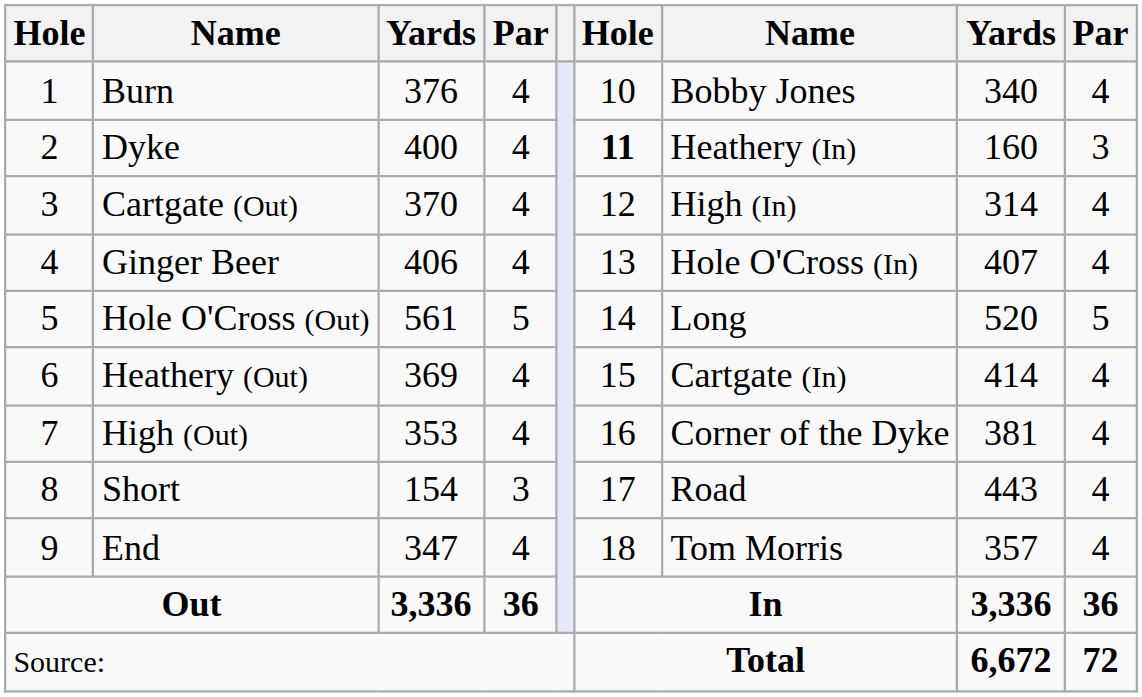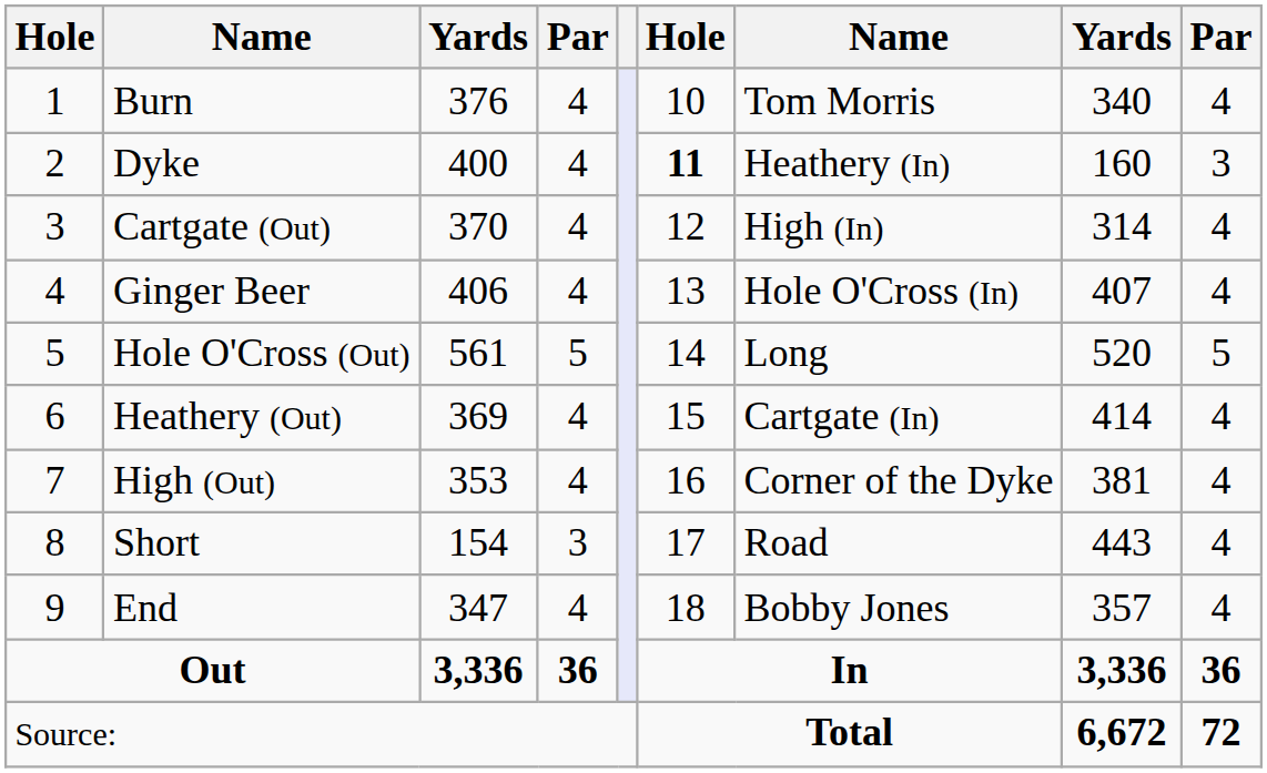 <table class=wikitable>
 <tr>
 <th>Hole</th>
 <th>Name</th>
 <th>Yards</th>
 <th>Par</th>
 <th></th>
 <th>Hole</th>
 <th>Name</th>
 <th>Yards</th>
 <th>Par</th>
 </tr>
 <tr>
 <td align=center>1</td>
 <td>Burn</td>
 <td align=center>376</td>
 <td align=center>4</td>
 <td rowspan=10 style="background:#E6E8FA;"></td>
 <td align=center>10</td>
-<td>Bobby Jones</td>
+<td>Tom Morris</td>
 <td align=center>340</td>
 <td align=center>4</td>
 </tr>
 <tr>
 <td align=center>2</td>
 <td>Dyke</td>
 <td align=center>400</td>
 <td align=center>4</td>
 <td align=center><strong>11</strong></td>
 <td>Heathery <small>(In)</small></td>
 <td align=center>160</td>
 <td align=center>3</td>
 </tr>
 <tr>
 <td align=center>3</td>
 <td>Cartgate <small>(Out)</small></td>
 <td align=center>370</td>
 <td align=center>4</td>
 <td align=center>12</td>
 <td>High <small>(In)</small></td>
 <td align=center>314</td>
 <td align=center>4</td>
 </tr>
 <tr>
 <td align=center>4</td>
 <td>Ginger Beer</td>
 <td align=center>406</td>
 <td align=center>4</td>
 <td align=center>13</td>
 <td>Hole O'Cross <small>(In)</small></td>
 <td align=center>407</td>
 <td align=center>4</td>
 </tr>
 <tr>
 <td align=center>5</td>
 <td>Hole O'Cross <small>(Out)</small></td>
 <td align=center>561</td>
 <td align=center>5</td>
 <td align=center>14</td>
 <td>Long</td>
 <td align=center>520</td>
 <td align=center>5</td>
 </tr>
 <tr>
 <td align=center>6</td>
 <td>Heathery <small>(Out)</small></td>
 <td align=center>369</td>
 <td align=center>4</td>
 <td align=center>15</td>
 <td>Cartgate <small>(In)</small></td>
 <td align=center>414</td>
 <td align=center>4</td>
 </tr>
 <tr>
 <td align=center>7</td>
 <td>High <small>(Out)</small></td>
 <td align=center>353</td>
 <td align=center>4</td>
 <td align=center>16</td>
 <td>Corner of the Dyke</td>
 <td align=center>381</td>
 <td align=center>4</td>
 </tr>
 <tr>
 <td align=center>8</td>
 <td>Short</td>
 <td align=center>154</td>
 <td align=center>3</td>
 <td align=center>17</td>
 <td>Road</td>
 <td align=center>443</td>
 <td align=center>4</td>
 </tr>
 <tr>
 <td align=center>9</td>
 <td>End</td>
 <td align=center>347</td>
 <td align=center>4</td>
 <td align=center>18</td>
-<td>Tom Morris</td>
+<td>Bobby Jones</td>
 <td align=center>357</td>
 <td align=center>4</td>
 </tr>
 <tr>
 <td colspan=2 align=center><strong>Out</strong></td>
 <td align=center><strong>3,336</strong></td>
 <td align=center><strong>36</strong></td>
 <td colspan=2 align=center><strong>In</strong></td>
 <td align=center><strong>3,336</strong></td>
 <td align=center><strong>36</strong></td>
 </tr>
 <tr>
 <td colspan=5><small>Source:</small></td>
 <td colspan=2 align=center><strong>Total</strong></td>
 <td align=center><strong>6,672</strong></td>
 <td align=center><strong>72</strong></td>
 </tr>
 </table>
